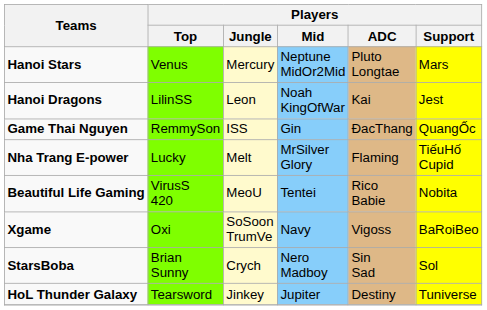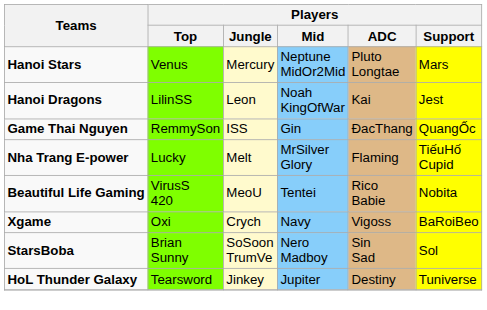 <table class="wikitable">
 <tr>
 <th rowspan="2">Teams</th>
 <th colspan="6">Players</th>
 </tr>
 <tr>
 <th>Top</th>
 <th>Jungle</th>
 <th>Mid</th>
 <th>ADC</th>
 <th>Support</th>
 </tr>
 <tr>
 <td><strong>Hanoi Stars</strong></td>
 <td style="background:#7FFF00;"> Venus</td>
 <td style="background:#FFFACD;"> Mercury</td>
 <td style="background:#87CEFA;"> Neptune  <br>  MidOr2Mid</td>
 <td style="background:#DEB887;"> Pluto    <br>  Longtae</td>
 <td style="background:#FFFF00;"> Mars</td>
 </tr>
 <tr>
 <td><strong>Hanoi Dragons</strong></td>
 <td style="background:#7FFF00;"> LilinSS</td>
 <td style="background:#FFFACD;"> Leon</td>
 <td style="background:#87CEFA;"> Noah  <br>  KingOfWar</td>
 <td style="background:#DEB887;"> Kai</td>
 <td style="background:#FFFF00;"> Jest</td>
 </tr>
 <tr>
 <td><strong>Game Thai Nguyen</strong></td>
 <td style="background:#7FFF00;"> RemmySon</td>
 <td style="background:#FFFACD;"> ISS</td>
 <td style="background:#87CEFA;"> Gin</td>
 <td style="background:#DEB887;"> ĐacThang</td>
 <td style="background:#FFFF00;"> QuangỐc</td>
 </tr>
 <tr>
 <td><strong>Nha Trang E-power</strong></td>
 <td style="background:#7FFF00;"> Lucky</td>
 <td style="background:#FFFACD;"> Melt</td>
 <td style="background:#87CEFA;"> MrSilver  <br>  Glory</td>
 <td style="background:#DEB887;"> Flaming</td>
 <td style="background:#FFFF00;"> TiếuHố     <br>  Cupid</td>
 </tr>
 <tr>
 <td><strong>Beautiful Life Gaming</strong></td>
 <td style="background:#7FFF00;"> VirusS   <br>  420</td>
 <td style="background:#FFFACD;"> MeoU</td>
 <td style="background:#87CEFA;"> Tentei</td>
 <td style="background:#DEB887;"> Rico    <br>  Babie</td>
 <td style="background:#FFFF00;"> Nobita</td>
 </tr>
 <tr>
 <td><strong>Xgame</strong></td>
 <td style="background:#7FFF00;"> Oxi</td>
-<td style="background:#FFFACD;"> SoSoon   <br>  TrumVe</td>
+<td style="background:#FFFACD;"> Crych</td>
 <td style="background:#87CEFA;"> Navy</td>
 <td style="background:#DEB887;"> Vigoss</td>
 <td style="background:#FFFF00;"> BaRoiBeo</td>
 </tr>
 <tr>
 <td><strong>StarsBoba</strong></td>
 <td style="background:#7FFF00;"> Brian    <br>  Sunny</td>
-<td style="background:#FFFACD;"> Crych</td>
+<td style="background:#FFFACD;"> SoSoon   <br>  TrumVe</td>
 <td style="background:#87CEFA;"> Nero     <br>  Madboy</td>
 <td style="background:#DEB887;"> Sin      <br>  Sad</td>
 <td style="background:#FFFF00;"> Sol</td>
 </tr>
 <tr>
 <td><strong>HoL Thunder Galaxy</strong></td>
 <td style="background:#7FFF00;"> Tearsword</td>
 <td style="background:#FFFACD;"> Jinkey</td>
 <td style="background:#87CEFA;"> Jupiter</td>
 <td style="background:#DEB887;"> Destiny</td>
 <td style="background:#FFFF00;"> Tuniverse</td>
 </tr>
 <tr>
 </tr>
 </table>
